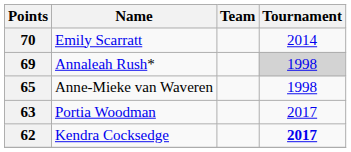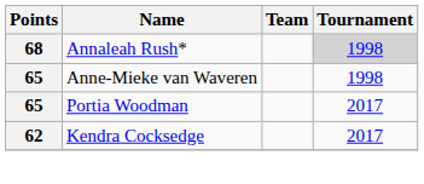 <table class="wikitable">
 <tr>
 <th>Points</th>
 <th>Name</th>
 <th>Team</th>
 <th>Tournament</th>
 </tr>
 <tr>
-<th>70</th>
-<td><a href='#'>Emily Scarratt</a></td>
-<td></td>
-<td align=center><a href='#'>2014</a></td>
-</tr>
-<tr>
-<th>69</th>
+<th>68</th>
 <td><a href='#'>Annaleah Rush</a>*</td>
 <td></td>
 <td align=center style="background: lightgrey;"><a href='#'>1998</a></td>
 </tr>
 <tr>
 <th>65</th>
 <td>Anne-Mieke van Waveren</td>
 <td></td>
 <td align=center><a href='#'>1998</a></td>
 </tr>
 <tr>
-<th>63</th>
+<th>65</th>
 <td><a href='#'>Portia Woodman</a></td>
 <td></td>
 <td align=center><a href='#'>2017</a></td>
 </tr>
 <tr>
 <th>62</th>
 <td><a href='#'>Kendra Cocksedge</a></td>
 <td></td>
-<td align=center><strong><a href='#'>2017</a></strong></td>
+<td align=center><a href='#'>2017</a></td>
 </tr>
 <tr>
 </tr>
 </table>
